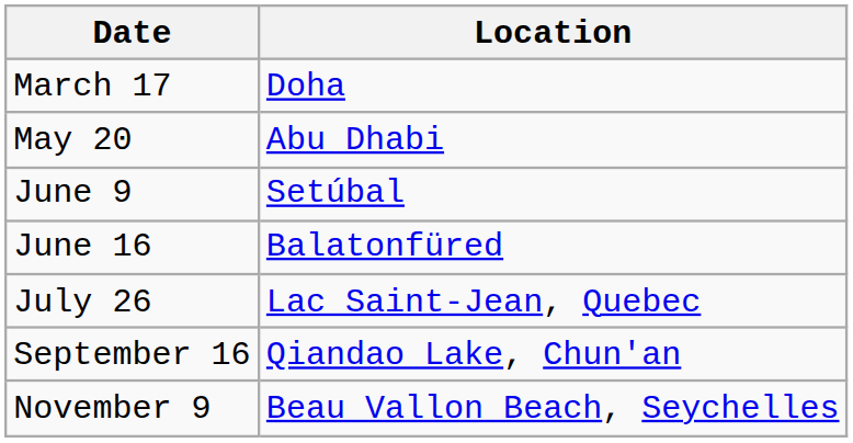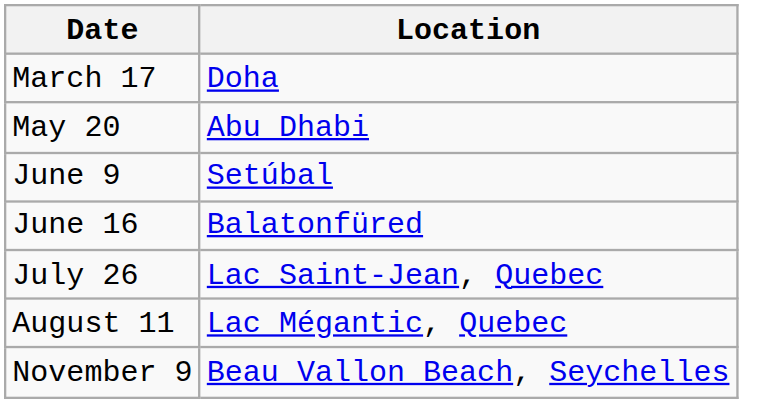 <table class="wikitable">
 <tr>
 <th>Date</th>
 <th>Location</th>
 </tr>
 <tr>
 <td>March 17</td>
 <td> <a href='#'>Doha</a></td>
 </tr>
 <tr>
 <td>May 20</td>
 <td> <a href='#'>Abu Dhabi</a></td>
 </tr>
 <tr>
 <td>June 9</td>
 <td> <a href='#'>Setúbal</a></td>
 </tr>
 <tr>
 <td>June 16</td>
 <td> <a href='#'>Balatonfüred</a></td>
 </tr>
 <tr>
 <td>July 26</td>
 <td> <a href='#'>Lac Saint-Jean</a>, <a href='#'>Quebec</a></td>
 </tr>
 <tr>
-<td>September 16</td>
-<td> <a href='#'>Qiandao Lake</a>, <a href='#'>Chun'an</a></td>
+<td>August 11</td>
+<td> <a href='#'>Lac Mégantic</a>, <a href='#'>Quebec</a></td>
 </tr>
 <tr>
 <td>November 9</td>
 <td> <a href='#'>Beau Vallon Beach</a>, <a href='#'>Seychelles</a></td>
 </tr>
 </table>
